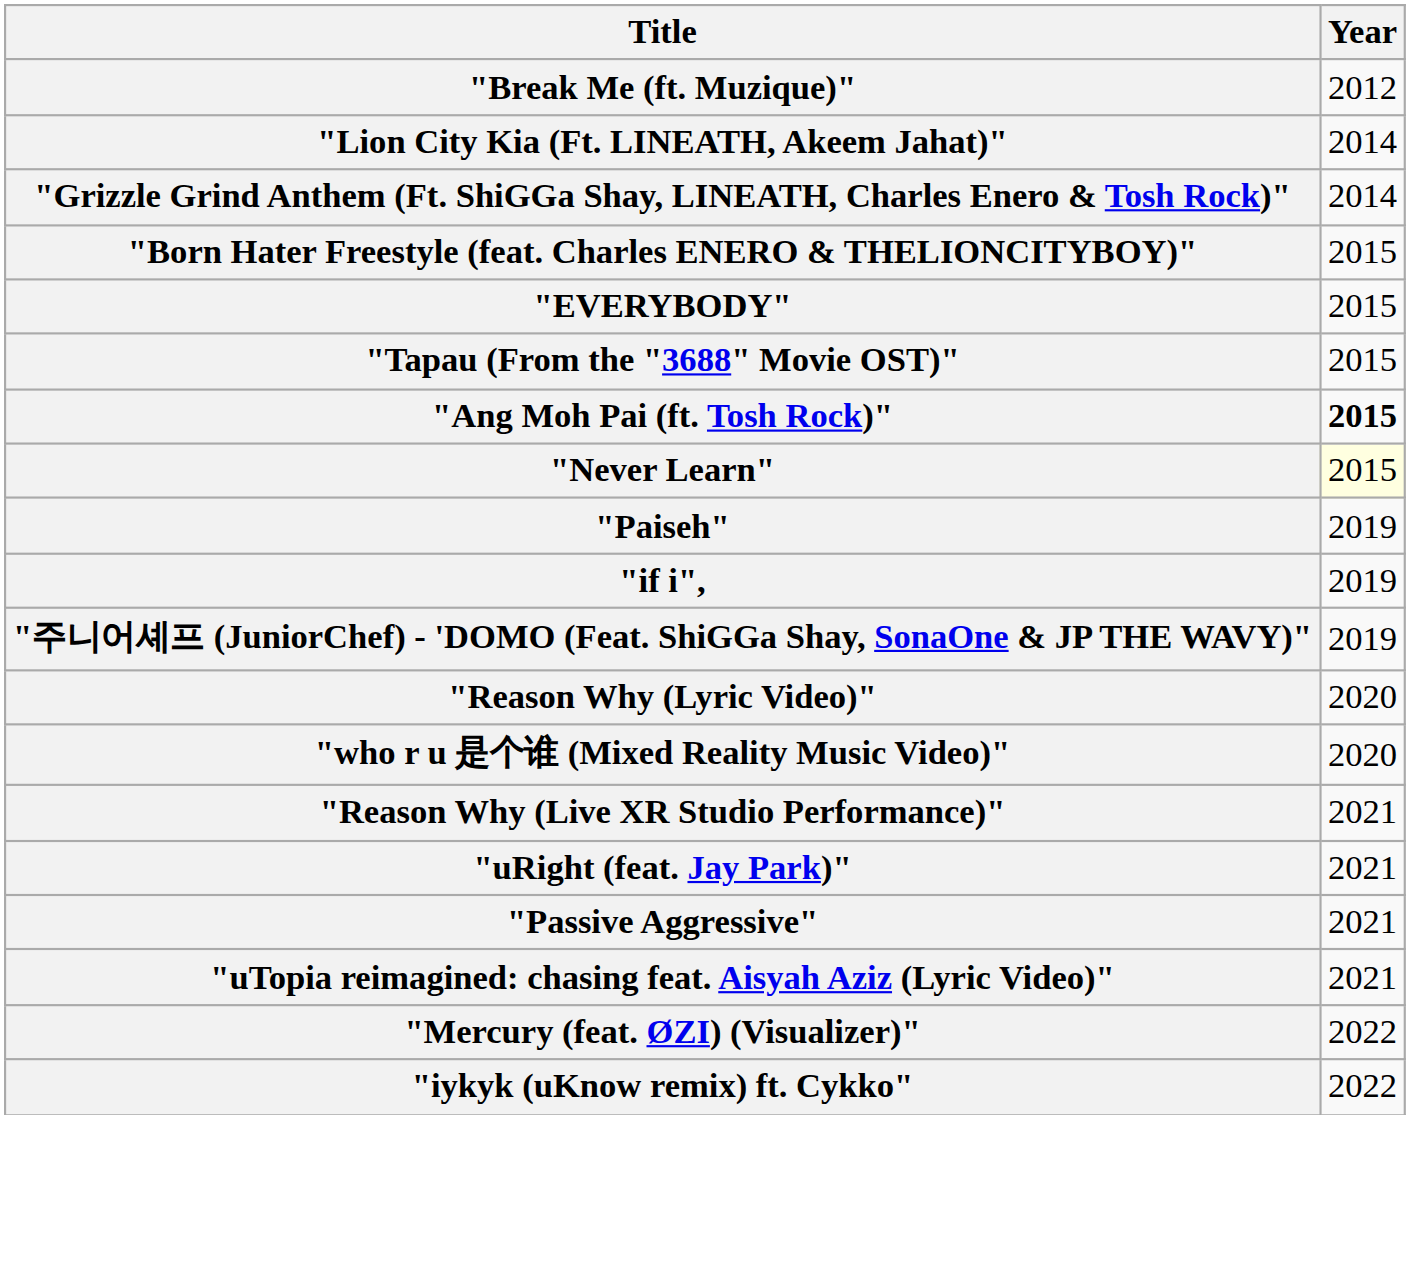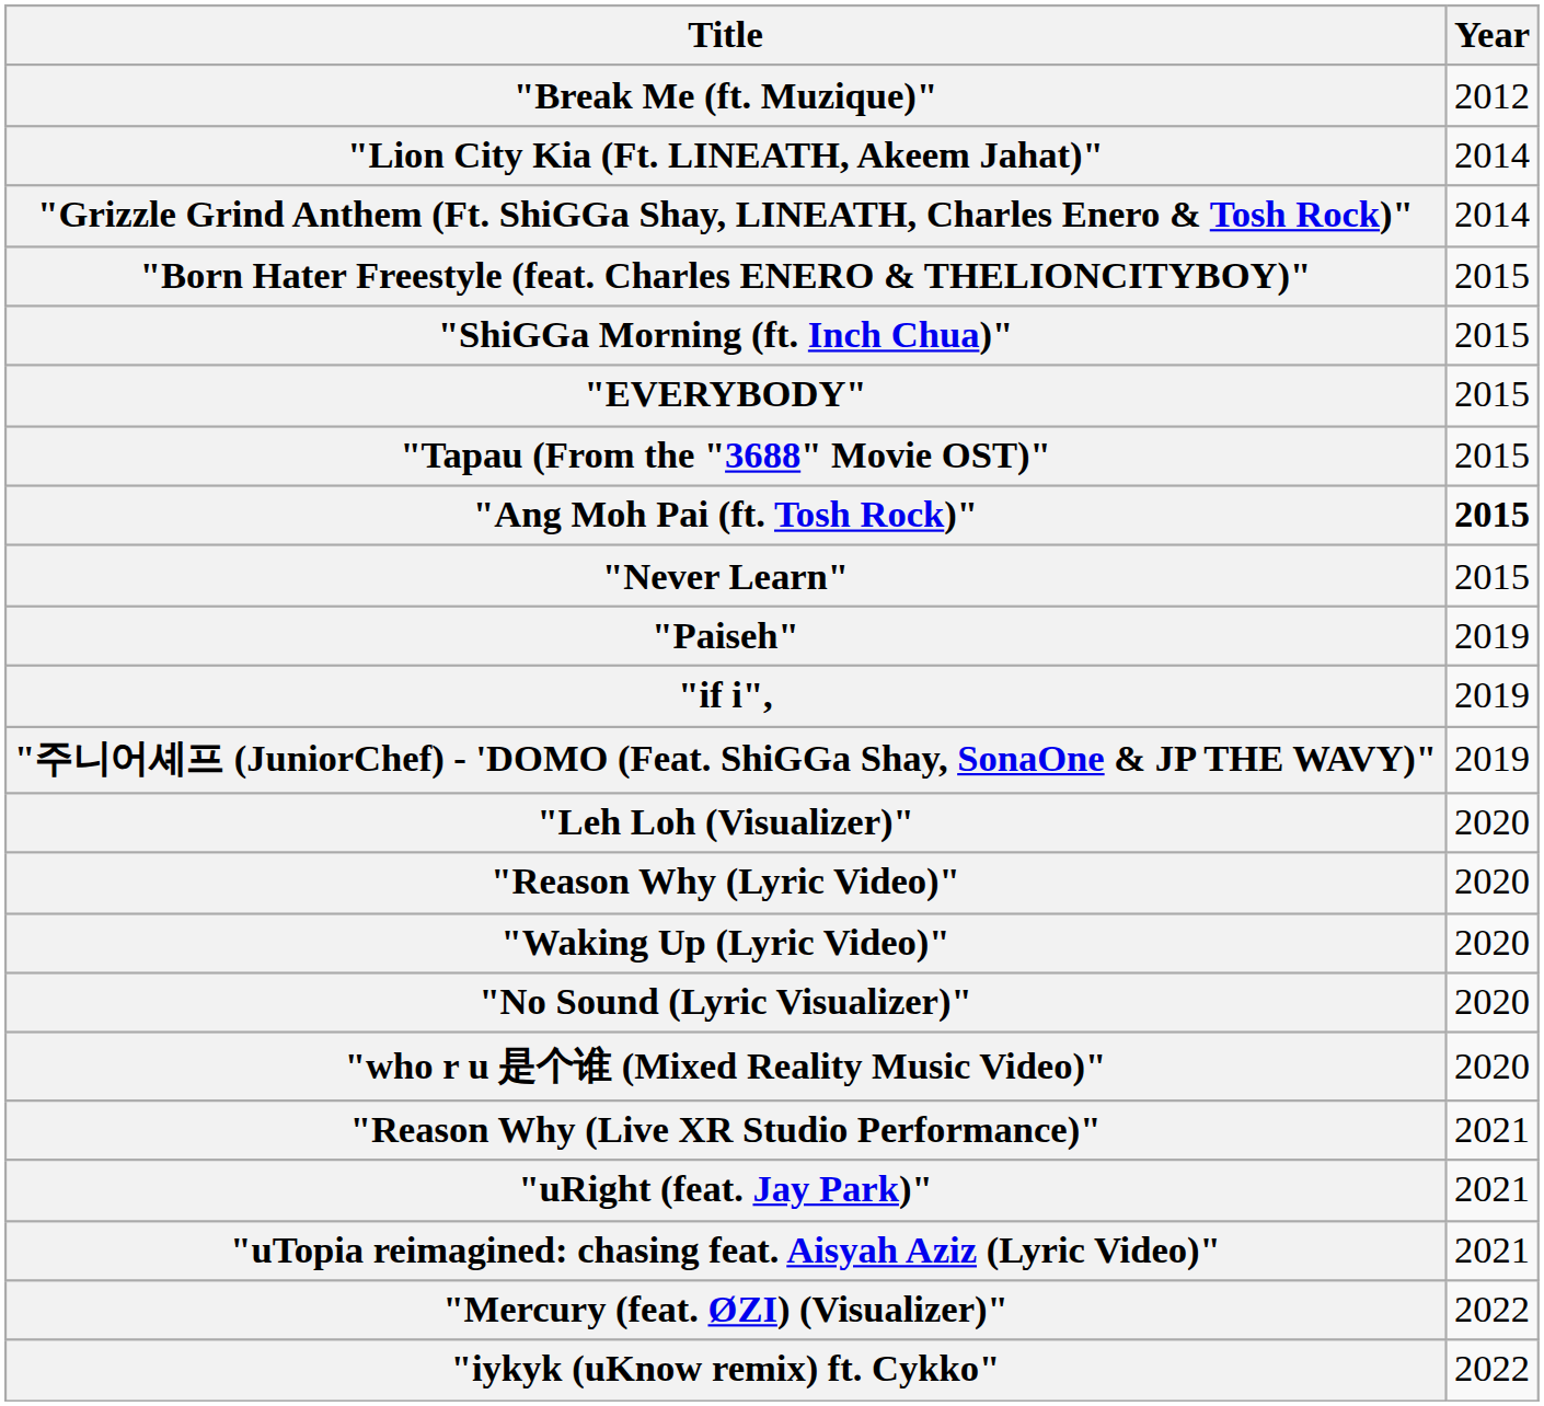 <table class="wikitable plainrowheaders">
 <tr>
 <th>Title</th>
 <th>Year</th>
 </tr>
 <tr>
 <th scope="row">"Break Me (ft. Muzique)"</th>
 <td>2012</td>
 </tr>
 <tr>
 <th scope="row">"Lion City Kia (Ft. LINEATH, Akeem Jahat)"</th>
 <td>2014</td>
 </tr>
 <tr>
 <th scope="row">"Grizzle Grind Anthem (Ft. ShiGGa Shay, LINEATH, Charles Enero & <a href='#'>Tosh Rock</a>)"</th>
 <td>2014</td>
 </tr>
 <tr>
 <th scope="row">"Born Hater Freestyle (feat. Charles ENERO & THELIONCITYBOY)"</th>
 <td>2015</td>
 </tr>
 <tr>
+<th scope="row">"ShiGGa Morning (ft. <a href='#'>Inch Chua</a>)"</th>
+<td>2015</td>
+</tr>
+<tr>
 <th scope="row">"EVERYBODY"</th>
 <td>2015</td>
 </tr>
 <tr>
 <th scope="row">"Tapau (From the "<a href='#'>3688</a>" Movie OST)"</th>
 <td>2015</td>
 </tr>
 <tr>
 <th scope="row">"Ang Moh Pai (ft. <a href='#'>Tosh Rock</a>)"</th>
 <td><strong>2015</strong></td>
 </tr>
 <tr>
 <th scope="row">"Never Learn"</th>
-<td style="background: lightyellow;">2015</td>
+<td>2015</td>
 </tr>
 <tr>
 <th scope="row">"Paiseh"</th>
 <td>2019</td>
 </tr>
 <tr>
 <th scope="row">"if i",</th>
 <td>2019</td>
 </tr>
 <tr>
 <th scope="row">"주니어셰프 (JuniorChef) - 'DOMO (Feat. ShiGGa Shay, <a href='#'>SonaOne</a> & JP THE WAVY)"</th>
 <td>2019</td>
 </tr>
 <tr>
+<th scope="row">"Leh Loh (Visualizer)"</th>
+<td>2020</td>
+</tr>
+<tr>
 <th scope="row">"Reason Why (Lyric Video)"</th>
+<td>2020</td>
+</tr>
+<tr>
+<th scope="row">"Waking Up (Lyric Video)"</th>
+<td>2020</td>
+</tr>
+<tr>
+<th scope="row">"No Sound (Lyric Visualizer)"</th>
 <td>2020</td>
 </tr>
 <tr>
 <th scope="row">"who r u 是个谁 (Mixed Reality Music Video)"</th>
 <td>2020</td>
 </tr>
 <tr>
 <th scope="row">"Reason Why (Live XR Studio Performance)"</th>
 <td>2021</td>
 </tr>
 <tr>
 <th scope="row">"uRight (feat. <a href='#'>Jay Park</a>)"</th>
 <td>2021</td>
 </tr>
 <tr>
-<th scope="row">"Passive Aggressive"</th>
-<td>2021</td>
-</tr>
-<tr>
 <th scope="row">"uTopia reimagined: chasing feat. <a href='#'>Aisyah Aziz</a> (Lyric Video)"</th>
 <td>2021</td>
 </tr>
 <tr>
 <th scope="row">"Mercury (feat. <a href='#'>ØZI</a>) (Visualizer)"</th>
 <td>2022</td>
 </tr>
 <tr>
 <th scope="row">"iykyk (uKnow remix) ft. Cykko"</th>
 <td>2022</td>
 </tr>
 </table>
